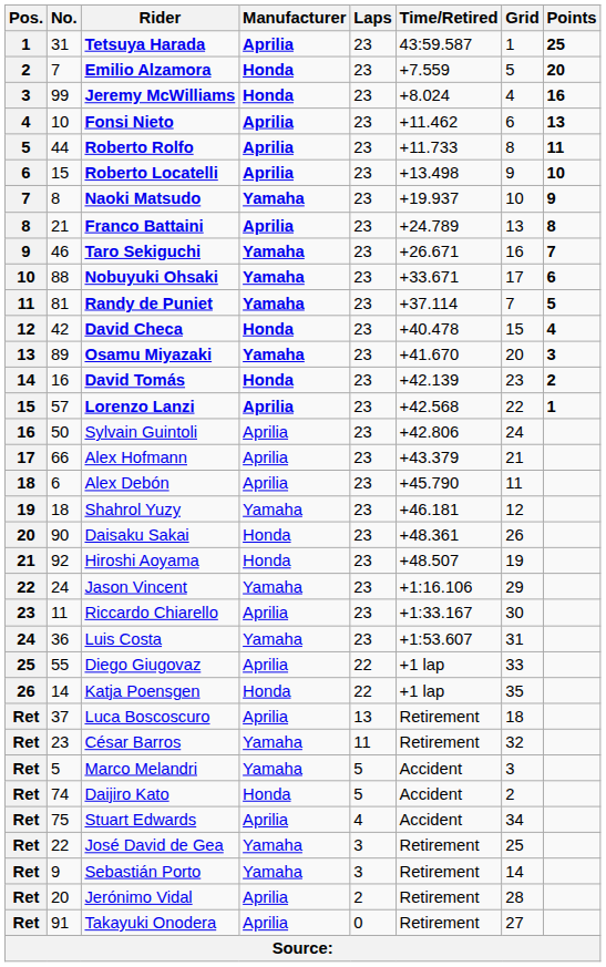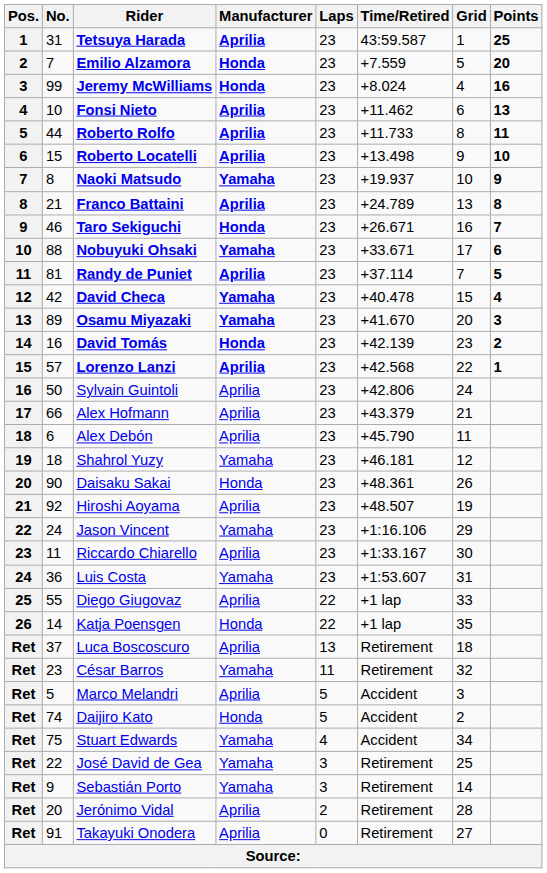 <table class="wikitable" style="font-size: 95%;">
 <tr>
 <th>Pos.</th>
 <th>No.</th>
 <th>Rider</th>
 <th>Manufacturer</th>
 <th>Laps</th>
 <th>Time/Retired</th>
 <th>Grid</th>
 <th>Points</th>
 </tr>
 <tr>
 <th>1</th>
 <td>31</td>
 <td> <strong><a href='#'>Tetsuya Harada</a></strong></td>
 <td><strong><a href='#'>Aprilia</a></strong></td>
 <td>23</td>
 <td>43:59.587</td>
 <td>1</td>
 <td><strong>25</strong></td>
 </tr>
 <tr>
 <th>2</th>
 <td>7</td>
 <td> <strong><a href='#'>Emilio Alzamora</a></strong></td>
 <td><strong><a href='#'>Honda</a></strong></td>
 <td>23</td>
 <td>+7.559</td>
 <td>5</td>
 <td><strong>20</strong></td>
 </tr>
 <tr>
 <th>3</th>
 <td>99</td>
 <td> <strong><a href='#'>Jeremy McWilliams</a></strong></td>
 <td><strong><a href='#'>Honda</a></strong></td>
 <td>23</td>
 <td>+8.024</td>
 <td>4</td>
 <td><strong>16</strong></td>
 </tr>
 <tr>
 <th>4</th>
 <td>10</td>
 <td> <strong><a href='#'>Fonsi Nieto</a></strong></td>
 <td><strong><a href='#'>Aprilia</a></strong></td>
 <td>23</td>
 <td>+11.462</td>
 <td>6</td>
 <td><strong>13</strong></td>
 </tr>
 <tr>
 <th>5</th>
 <td>44</td>
 <td> <strong><a href='#'>Roberto Rolfo</a></strong></td>
 <td><strong><a href='#'>Aprilia</a></strong></td>
 <td>23</td>
 <td>+11.733</td>
 <td>8</td>
 <td><strong>11</strong></td>
 </tr>
 <tr>
 <th>6</th>
 <td>15</td>
 <td> <strong><a href='#'>Roberto Locatelli</a></strong></td>
 <td><strong><a href='#'>Aprilia</a></strong></td>
 <td>23</td>
 <td>+13.498</td>
 <td>9</td>
 <td><strong>10</strong></td>
 </tr>
 <tr>
 <th>7</th>
 <td>8</td>
 <td> <strong><a href='#'>Naoki Matsudo</a></strong></td>
 <td><strong><a href='#'>Yamaha</a></strong></td>
 <td>23</td>
 <td>+19.937</td>
 <td>10</td>
 <td><strong>9</strong></td>
 </tr>
 <tr>
 <th>8</th>
 <td>21</td>
 <td> <strong><a href='#'>Franco Battaini</a></strong></td>
 <td><strong><a href='#'>Aprilia</a></strong></td>
 <td>23</td>
 <td>+24.789</td>
 <td>13</td>
 <td><strong>8</strong></td>
 </tr>
 <tr>
 <th>9</th>
 <td>46</td>
 <td> <strong><a href='#'>Taro Sekiguchi</a></strong></td>
-<td><strong><a href='#'>Yamaha</a></strong></td>
+<td><strong><a href='#'>Honda</a></strong></td>
 <td>23</td>
 <td>+26.671</td>
 <td>16</td>
 <td><strong>7</strong></td>
 </tr>
 <tr>
 <th>10</th>
 <td>88</td>
 <td> <strong><a href='#'>Nobuyuki Ohsaki</a></strong></td>
 <td><strong><a href='#'>Yamaha</a></strong></td>
 <td>23</td>
 <td>+33.671</td>
 <td>17</td>
 <td><strong>6</strong></td>
 </tr>
 <tr>
 <th>11</th>
 <td>81</td>
 <td> <strong><a href='#'>Randy de Puniet</a></strong></td>
-<td><strong><a href='#'>Yamaha</a></strong></td>
+<td><strong><a href='#'>Aprilia</a></strong></td>
 <td>23</td>
 <td>+37.114</td>
 <td>7</td>
 <td><strong>5</strong></td>
 </tr>
 <tr>
 <th>12</th>
 <td>42</td>
 <td> <strong><a href='#'>David Checa</a></strong></td>
-<td><strong><a href='#'>Honda</a></strong></td>
+<td><strong><a href='#'>Yamaha</a></strong></td>
 <td>23</td>
 <td>+40.478</td>
 <td>15</td>
 <td><strong>4</strong></td>
 </tr>
 <tr>
 <th>13</th>
 <td>89</td>
 <td> <strong><a href='#'>Osamu Miyazaki</a></strong></td>
 <td><strong><a href='#'>Yamaha</a></strong></td>
 <td>23</td>
 <td>+41.670</td>
 <td>20</td>
 <td><strong>3</strong></td>
 </tr>
 <tr>
 <th>14</th>
 <td>16</td>
 <td> <strong><a href='#'>David Tomás</a></strong></td>
 <td><strong><a href='#'>Honda</a></strong></td>
 <td>23</td>
 <td>+42.139</td>
 <td>23</td>
 <td><strong>2</strong></td>
 </tr>
 <tr>
 <th>15</th>
 <td>57</td>
 <td> <strong><a href='#'>Lorenzo Lanzi</a></strong></td>
 <td><strong><a href='#'>Aprilia</a></strong></td>
 <td>23</td>
 <td>+42.568</td>
 <td>22</td>
 <td><strong>1</strong></td>
 </tr>
 <tr>
 <th>16</th>
 <td>50</td>
 <td> <a href='#'>Sylvain Guintoli</a></td>
 <td><a href='#'>Aprilia</a></td>
 <td>23</td>
 <td>+42.806</td>
 <td>24</td>
 <td></td>
 </tr>
 <tr>
 <th>17</th>
 <td>66</td>
 <td> <a href='#'>Alex Hofmann</a></td>
 <td><a href='#'>Aprilia</a></td>
 <td>23</td>
 <td>+43.379</td>
 <td>21</td>
 <td></td>
 </tr>
 <tr>
 <th>18</th>
 <td>6</td>
 <td> <a href='#'>Alex Debón</a></td>
 <td><a href='#'>Aprilia</a></td>
 <td>23</td>
 <td>+45.790</td>
 <td>11</td>
 <td></td>
 </tr>
 <tr>
 <th>19</th>
 <td>18</td>
 <td> <a href='#'>Shahrol Yuzy</a></td>
 <td><a href='#'>Yamaha</a></td>
 <td>23</td>
 <td>+46.181</td>
 <td>12</td>
 <td></td>
 </tr>
 <tr>
 <th>20</th>
 <td>90</td>
 <td> <a href='#'>Daisaku Sakai</a></td>
 <td><a href='#'>Honda</a></td>
 <td>23</td>
 <td>+48.361</td>
 <td>26</td>
 <td></td>
 </tr>
 <tr>
 <th>21</th>
 <td>92</td>
 <td> <a href='#'>Hiroshi Aoyama</a></td>
-<td><a href='#'>Honda</a></td>
+<td><a href='#'>Aprilia</a></td>
 <td>23</td>
 <td>+48.507</td>
 <td>19</td>
 <td></td>
 </tr>
 <tr>
 <th>22</th>
 <td>24</td>
 <td> <a href='#'>Jason Vincent</a></td>
 <td><a href='#'>Yamaha</a></td>
 <td>23</td>
 <td>+1:16.106</td>
 <td>29</td>
 <td></td>
 </tr>
 <tr>
 <th>23</th>
 <td>11</td>
 <td> <a href='#'>Riccardo Chiarello</a></td>
 <td><a href='#'>Aprilia</a></td>
 <td>23</td>
 <td>+1:33.167</td>
 <td>30</td>
 <td></td>
 </tr>
 <tr>
 <th>24</th>
 <td>36</td>
 <td> <a href='#'>Luis Costa</a></td>
 <td><a href='#'>Yamaha</a></td>
 <td>23</td>
 <td>+1:53.607</td>
 <td>31</td>
 <td></td>
 </tr>
 <tr>
 <th>25</th>
 <td>55</td>
 <td> <a href='#'>Diego Giugovaz</a></td>
 <td><a href='#'>Aprilia</a></td>
 <td>22</td>
 <td>+1 lap</td>
 <td>33</td>
 <td></td>
 </tr>
 <tr>
 <th>26</th>
 <td>14</td>
 <td> <a href='#'>Katja Poensgen</a></td>
 <td><a href='#'>Honda</a></td>
 <td>22</td>
 <td>+1 lap</td>
 <td>35</td>
 <td></td>
 </tr>
 <tr>
 <th>Ret</th>
 <td>37</td>
 <td> <a href='#'>Luca Boscoscuro</a></td>
 <td><a href='#'>Aprilia</a></td>
 <td>13</td>
 <td>Retirement</td>
 <td>18</td>
 <td></td>
 </tr>
 <tr>
 <th>Ret</th>
 <td>23</td>
 <td> <a href='#'>César Barros</a></td>
 <td><a href='#'>Yamaha</a></td>
 <td>11</td>
 <td>Retirement</td>
 <td>32</td>
 <td></td>
 </tr>
 <tr>
 <th>Ret</th>
 <td>5</td>
 <td> <a href='#'>Marco Melandri</a></td>
-<td><a href='#'>Yamaha</a></td>
+<td><a href='#'>Aprilia</a></td>
 <td>5</td>
 <td>Accident</td>
 <td>3</td>
 <td></td>
 </tr>
 <tr>
 <th>Ret</th>
 <td>74</td>
 <td> <a href='#'>Daijiro Kato</a></td>
 <td><a href='#'>Honda</a></td>
 <td>5</td>
 <td>Accident</td>
 <td>2</td>
 <td></td>
 </tr>
 <tr>
 <th>Ret</th>
 <td>75</td>
 <td> <a href='#'>Stuart Edwards</a></td>
-<td><a href='#'>Aprilia</a></td>
+<td><a href='#'>Yamaha</a></td>
 <td>4</td>
 <td>Accident</td>
 <td>34</td>
 <td></td>
 </tr>
 <tr>
 <th>Ret</th>
 <td>22</td>
 <td> <a href='#'>José David de Gea</a></td>
 <td><a href='#'>Yamaha</a></td>
 <td>3</td>
 <td>Retirement</td>
 <td>25</td>
 <td></td>
 </tr>
 <tr>
 <th>Ret</th>
 <td>9</td>
 <td> <a href='#'>Sebastián Porto</a></td>
 <td><a href='#'>Yamaha</a></td>
 <td>3</td>
 <td>Retirement</td>
 <td>14</td>
 <td></td>
 </tr>
 <tr>
 <th>Ret</th>
 <td>20</td>
 <td> <a href='#'>Jerónimo Vidal</a></td>
 <td><a href='#'>Aprilia</a></td>
 <td>2</td>
 <td>Retirement</td>
 <td>28</td>
 <td></td>
 </tr>
 <tr>
 <th>Ret</th>
 <td>91</td>
 <td> <a href='#'>Takayuki Onodera</a></td>
 <td><a href='#'>Aprilia</a></td>
 <td>0</td>
 <td>Retirement</td>
 <td>27</td>
 <td></td>
 </tr>
 <tr>
 <th colspan=8>Source: </th>
 </tr>
 </table>
